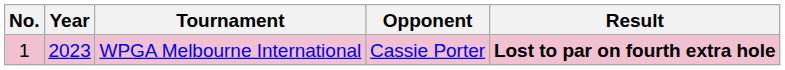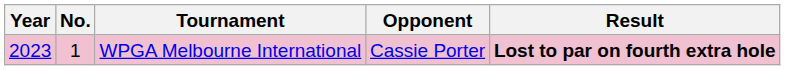 <table class="wikitable" style="font-size:95%;">
 <tr>
+<th>Year</th>
 <th>No.</th>
-<th>Year</th>
 <th>Tournament</th>
 <th>Opponent</th>
 <th>Result</th>
 </tr>
 <tr style="background:#F2C1D1;">
+<td><a href='#'>2023</a></td>
 <td align=center>1</td>
-<td><a href='#'>2023</a></td>
 <td><a href='#'>WPGA Melbourne International</a></td>
 <td> <a href='#'>Cassie Porter</a></td>
 <td><strong>Lost to par on fourth extra hole</strong></td>
 </tr>
 </table>
